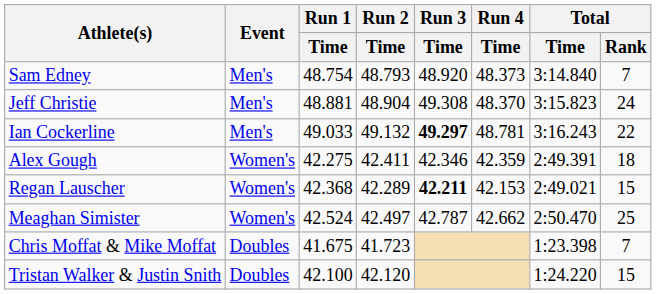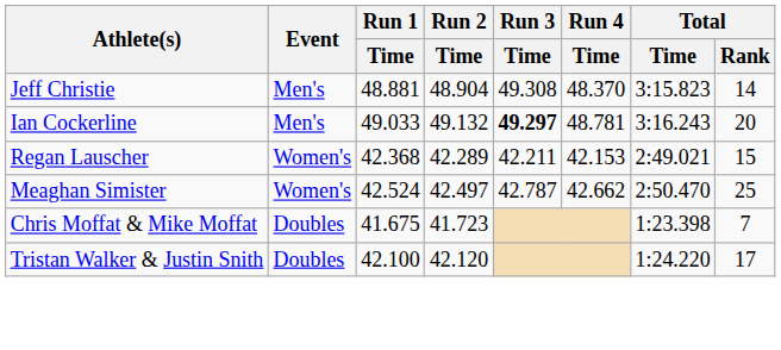 <table class="wikitable">
 <tr>
 <th rowspan="2">Athlete(s)</th>
 <th rowspan="2">Event</th>
 <th colspan="1">Run 1</th>
 <th colspan="1">Run 2</th>
 <th colspan="1">Run 3</th>
 <th colspan="1">Run 4</th>
 <th colspan="2">Total</th>
 </tr>
 <tr>
 <th>Time</th>
 <th>Time</th>
 <th>Time</th>
 <th>Time</th>
 <th>Time</th>
 <th>Rank</th>
 </tr>
 <tr>
-<td><a href='#'>Sam Edney</a></td>
-<td><a href='#'>Men's</a></td>
-<td align="center">48.754</td>
-<td align="center">48.793</td>
-<td align="center">48.920</td>
-<td align="center">48.373</td>
-<td align="center">3:14.840</td>
-<td align="center">7</td>
-</tr>
-<tr>
 <td><a href='#'>Jeff Christie</a></td>
 <td><a href='#'>Men's</a></td>
 <td align="center">48.881</td>
 <td align="center">48.904</td>
 <td align="center">49.308</td>
 <td align="center">48.370</td>
 <td align="center">3:15.823</td>
-<td align="center">24</td>
+<td align="center">14</td>
 </tr>
 <tr>
 <td><a href='#'>Ian Cockerline</a></td>
 <td><a href='#'>Men's</a></td>
 <td align="center">49.033</td>
 <td align="center">49.132</td>
 <td align="center"><strong>49.297</strong></td>
 <td align="center">48.781</td>
 <td align="center">3:16.243</td>
-<td align="center">22</td>
-</tr>
-<tr>
-<td><a href='#'>Alex Gough</a></td>
-<td><a href='#'>Women's</a></td>
-<td align="center">42.275</td>
-<td align="center">42.411</td>
-<td align="center">42.346</td>
-<td align="center">42.359</td>
-<td align="center">2:49.391</td>
-<td align="center">18</td>
+<td align="center">20</td>
 </tr>
 <tr>
 <td><a href='#'>Regan Lauscher</a></td>
 <td><a href='#'>Women's</a></td>
 <td align="center">42.368</td>
 <td align="center">42.289</td>
-<td align="center"><strong>42.211</strong></td>
+<td align="center">42.211</td>
 <td align="center">42.153</td>
 <td align="center">2:49.021</td>
 <td align="center">15</td>
 </tr>
 <tr>
 <td><a href='#'>Meaghan Simister</a></td>
 <td><a href='#'>Women's</a></td>
 <td align="center">42.524</td>
 <td align="center">42.497</td>
 <td align="center">42.787</td>
 <td align="center">42.662</td>
 <td align="center">2:50.470</td>
 <td align="center">25</td>
 </tr>
 <tr>
 <td><a href='#'>Chris Moffat</a> & <a href='#'>Mike Moffat</a></td>
 <td><a href='#'>Doubles</a></td>
 <td align="center">41.675</td>
 <td align="center">41.723</td>
 <td colspan= 2 bgcolor="wheat"></td>
 <td align="center">1:23.398</td>
 <td align="center">7</td>
 </tr>
 <tr>
 <td><a href='#'>Tristan Walker</a> & <a href='#'>Justin Snith</a></td>
 <td><a href='#'>Doubles</a></td>
 <td align="center">42.100</td>
 <td align="center">42.120</td>
 <td colspan= 2 bgcolor="wheat"></td>
 <td align="center">1:24.220</td>
-<td align="center">15</td>
+<td align="center">17</td>
 </tr>
 </table>
